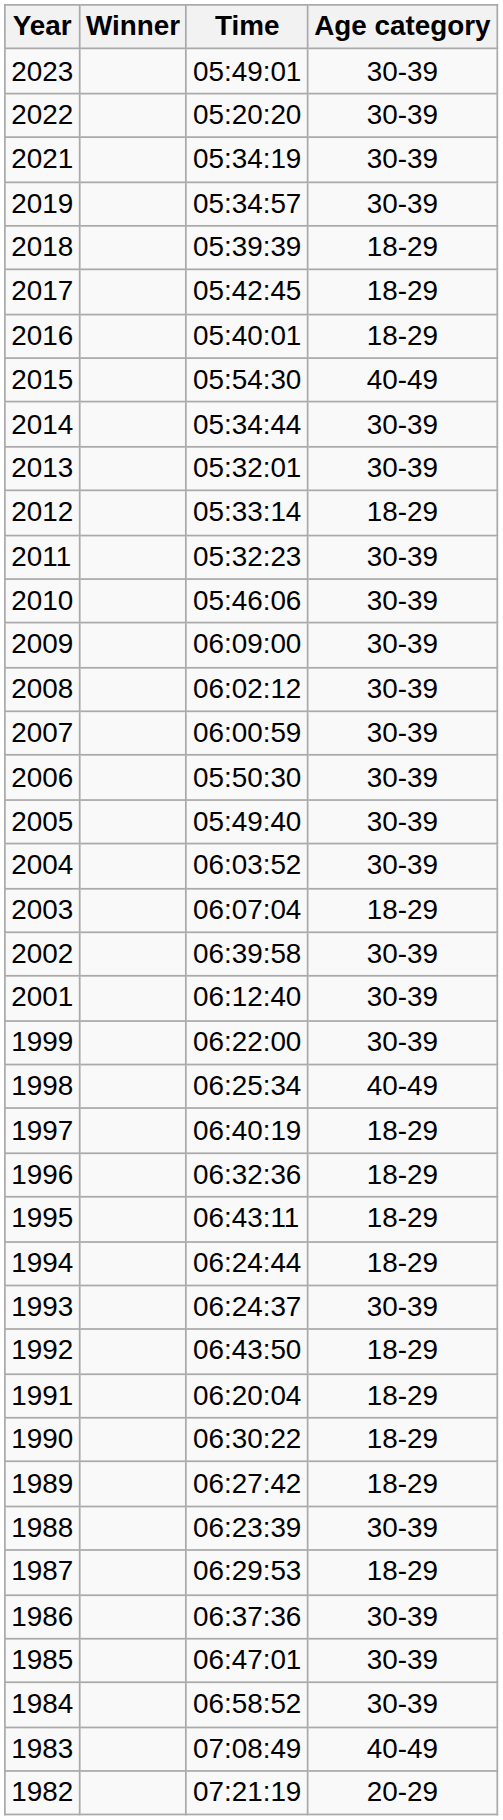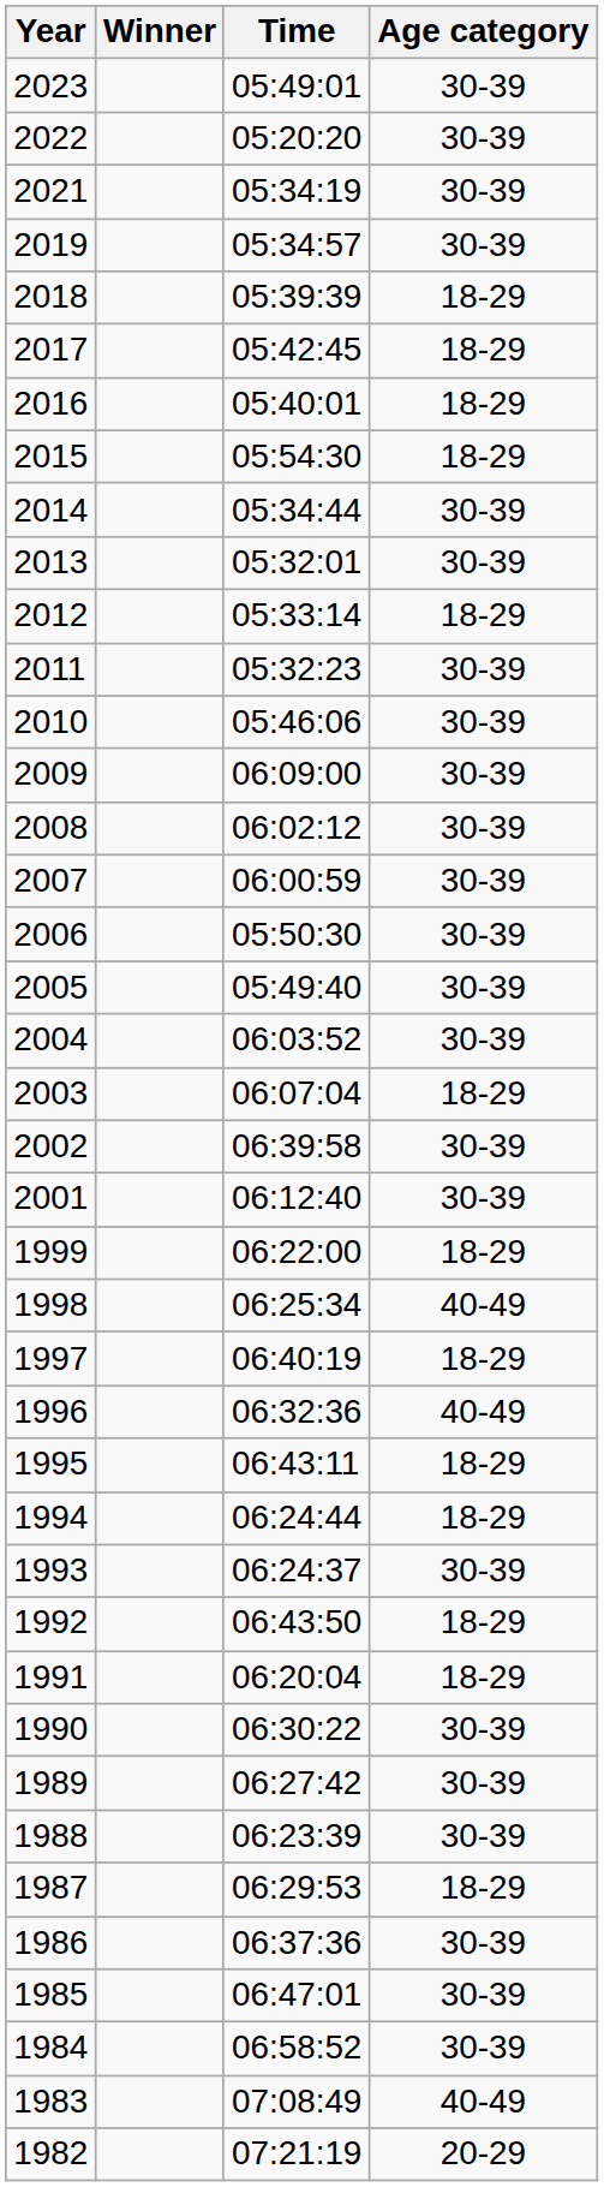 <table class="wikitable sortable">
 <tr>
 <th>Year</th>
 <th>Winner</th>
 <th>Time</th>
 <th>Age category</th>
 </tr>
 <tr>
 <td>2023</td>
 <td></td>
 <td>05:49:01</td>
 <td align=center>30-39</td>
 </tr>
 <tr>
 <td>2022</td>
 <td></td>
 <td>05:20:20</td>
 <td align=center>30-39</td>
 </tr>
 <tr>
 <td>2021</td>
 <td></td>
 <td>05:34:19</td>
 <td align="center">30-39</td>
 </tr>
 <tr>
 <td>2019</td>
 <td></td>
 <td>05:34:57</td>
 <td align=center>30-39</td>
 </tr>
 <tr>
 <td>2018</td>
 <td></td>
 <td>05:39:39</td>
 <td align=center>18-29</td>
 </tr>
 <tr>
 <td>2017</td>
 <td></td>
 <td>05:42:45</td>
 <td align=center>18-29</td>
 </tr>
 <tr>
 <td>2016</td>
 <td></td>
 <td>05:40:01</td>
 <td align=center>18-29</td>
 </tr>
 <tr>
 <td>2015</td>
 <td></td>
 <td>05:54:30</td>
-<td align=center>40-49</td>
+<td align=center>18-29</td>
 </tr>
 <tr>
 <td>2014</td>
 <td></td>
 <td>05:34:44</td>
 <td align=center>30-39</td>
 </tr>
 <tr>
 <td>2013</td>
 <td></td>
 <td>05:32:01</td>
 <td align=center>30-39</td>
 </tr>
 <tr>
 <td>2012</td>
 <td></td>
 <td>05:33:14</td>
 <td align=center>18-29</td>
 </tr>
 <tr>
 <td>2011</td>
 <td></td>
 <td>05:32:23</td>
 <td align=center>30-39</td>
 </tr>
 <tr>
 <td>2010</td>
 <td></td>
 <td>05:46:06</td>
 <td align=center>30-39</td>
 </tr>
 <tr>
 <td>2009</td>
 <td></td>
 <td>06:09:00</td>
 <td align=center>30-39</td>
 </tr>
 <tr>
 <td>2008</td>
 <td></td>
 <td>06:02:12</td>
 <td align=center>30-39</td>
 </tr>
 <tr>
 <td>2007</td>
 <td></td>
 <td>06:00:59</td>
 <td align=center>30-39</td>
 </tr>
 <tr>
 <td>2006</td>
 <td></td>
 <td>05:50:30</td>
 <td align=center>30-39</td>
 </tr>
 <tr>
 <td>2005</td>
 <td></td>
 <td>05:49:40</td>
 <td align=center>30-39</td>
 </tr>
 <tr>
 <td>2004</td>
 <td></td>
 <td>06:03:52</td>
 <td align=center>30-39</td>
 </tr>
 <tr>
 <td>2003</td>
 <td></td>
 <td>06:07:04</td>
 <td align=center>18-29</td>
 </tr>
 <tr>
 <td>2002</td>
 <td></td>
 <td>06:39:58</td>
 <td align=center>30-39</td>
 </tr>
 <tr>
 <td>2001</td>
 <td></td>
 <td>06:12:40</td>
 <td align=center>30-39</td>
 </tr>
 <tr>
 <td>1999</td>
 <td></td>
 <td>06:22:00</td>
-<td align=center>30-39</td>
+<td align=center>18-29</td>
 </tr>
 <tr>
 <td>1998</td>
 <td></td>
 <td>06:25:34</td>
 <td align=center>40-49</td>
 </tr>
 <tr>
 <td>1997</td>
 <td></td>
 <td>06:40:19</td>
 <td align=center>18-29</td>
 </tr>
 <tr>
 <td>1996</td>
 <td></td>
 <td>06:32:36</td>
-<td align=center>18-29</td>
+<td align=center>40-49</td>
 </tr>
 <tr>
 <td>1995</td>
 <td></td>
 <td>06:43:11</td>
 <td align=center>18-29</td>
 </tr>
 <tr>
 <td>1994</td>
 <td></td>
 <td>06:24:44</td>
 <td align=center>18-29</td>
 </tr>
 <tr>
 <td>1993</td>
 <td></td>
 <td>06:24:37</td>
 <td align=center>30-39</td>
 </tr>
 <tr>
 <td>1992</td>
 <td></td>
 <td>06:43:50</td>
 <td align=center>18-29</td>
 </tr>
 <tr>
 <td>1991</td>
 <td></td>
 <td>06:20:04</td>
 <td align=center>18-29</td>
 </tr>
 <tr>
 <td>1990</td>
 <td></td>
 <td>06:30:22</td>
-<td align=center>18-29</td>
+<td align=center>30-39</td>
 </tr>
 <tr>
 <td>1989</td>
 <td></td>
 <td>06:27:42</td>
-<td align=center>18-29</td>
+<td align=center>30-39</td>
 </tr>
 <tr>
 <td>1988</td>
 <td></td>
 <td>06:23:39</td>
 <td align=center>30-39</td>
 </tr>
 <tr>
 <td>1987</td>
 <td></td>
 <td>06:29:53</td>
 <td align=center>18-29</td>
 </tr>
 <tr>
 <td>1986</td>
 <td></td>
 <td>06:37:36</td>
 <td align=center>30-39</td>
 </tr>
 <tr>
 <td>1985</td>
 <td></td>
 <td>06:47:01</td>
 <td align=center>30-39</td>
 </tr>
 <tr>
 <td>1984</td>
 <td></td>
 <td>06:58:52</td>
 <td align=center>30-39</td>
 </tr>
 <tr>
 <td>1983</td>
 <td></td>
 <td>07:08:49</td>
 <td align=center>40-49</td>
 </tr>
 <tr>
 <td>1982</td>
 <td></td>
 <td>07:21:19</td>
 <td align=center>20-29</td>
 </tr>
 </table>
